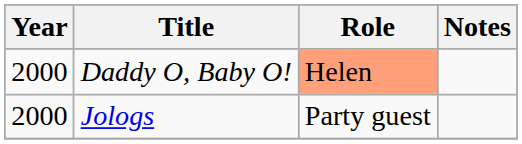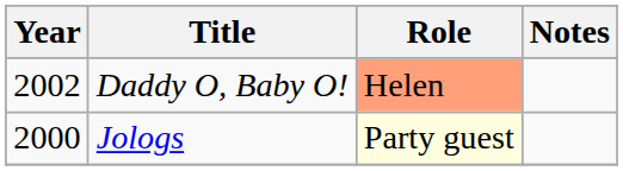 <table class="wikitable sortable">
 <tr>
 <th>Year</th>
 <th>Title</th>
 <th>Role</th>
 <th class="unsortable">Notes</th>
 </tr>
 <tr>
-<td>2000</td>
+<td>2002</td>
 <td><em>Daddy O, Baby O!</em></td>
 <td style="background: lightsalmon;">Helen</td>
 <td></td>
 </tr>
 <tr>
 <td>2000</td>
 <td><em><a href='#'>Jologs</a></em></td>
-<td>Party guest</td>
+<td style="background: lightyellow;">Party guest</td>
 <td></td>
 </tr>
 <tr>
 </tr>
 </table>
